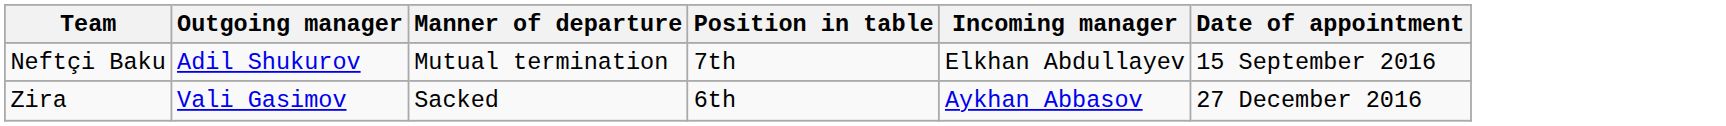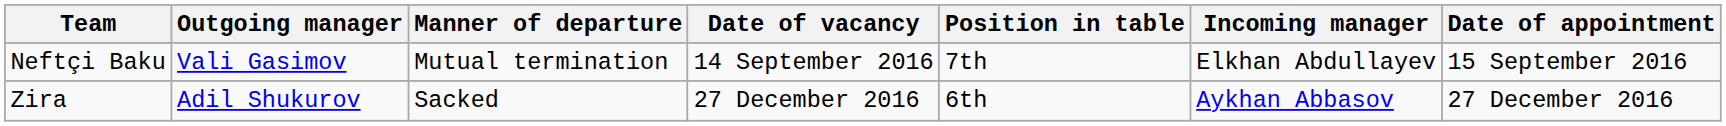 <table class="wikitable">
 <tr>
 <th>Team</th>
 <th>Outgoing manager</th>
 <th>Manner of departure</th>
+<th>Date of vacancy</th>
 <th>Position in table</th>
 <th>Incoming manager</th>
 <th>Date of appointment</th>
 </tr>
 <tr>
 <td>Neftçi Baku</td>
-<td> <a href='#'>Adil Shukurov</a></td>
+<td> <a href='#'>Vali Gasimov</a></td>
 <td>Mutual termination</td>
+<td>14 September 2016</td>
 <td>7th</td>
 <td> Elkhan Abdullayev</td>
 <td>15 September 2016</td>
 </tr>
 <tr>
 <td>Zira</td>
-<td> <a href='#'>Vali Gasimov</a></td>
+<td> <a href='#'>Adil Shukurov</a></td>
 <td>Sacked</td>
+<td>27 December 2016</td>
 <td>6th</td>
 <td> <a href='#'>Aykhan Abbasov</a></td>
 <td>27 December 2016</td>
 </tr>
 </table>
